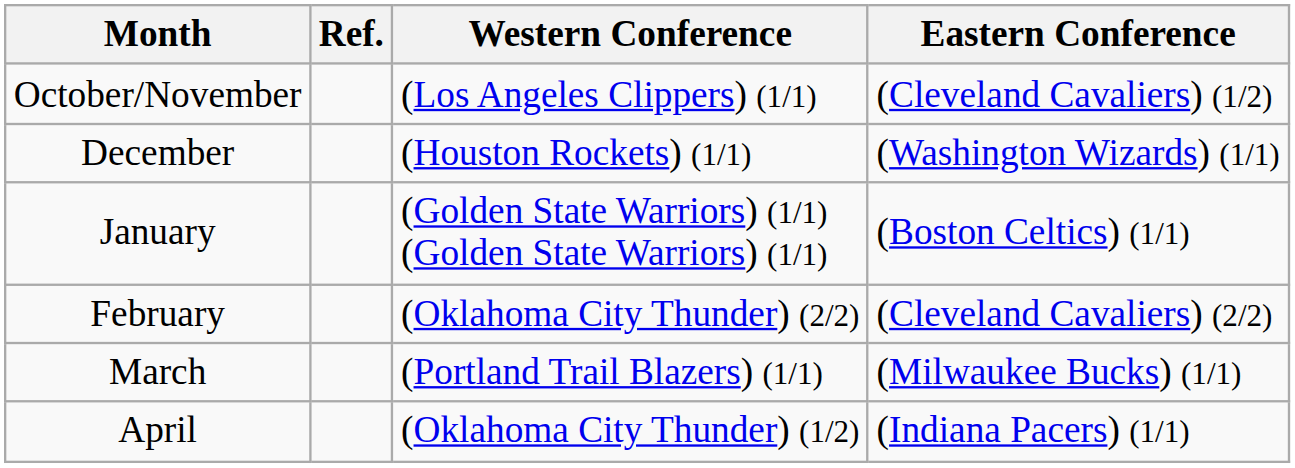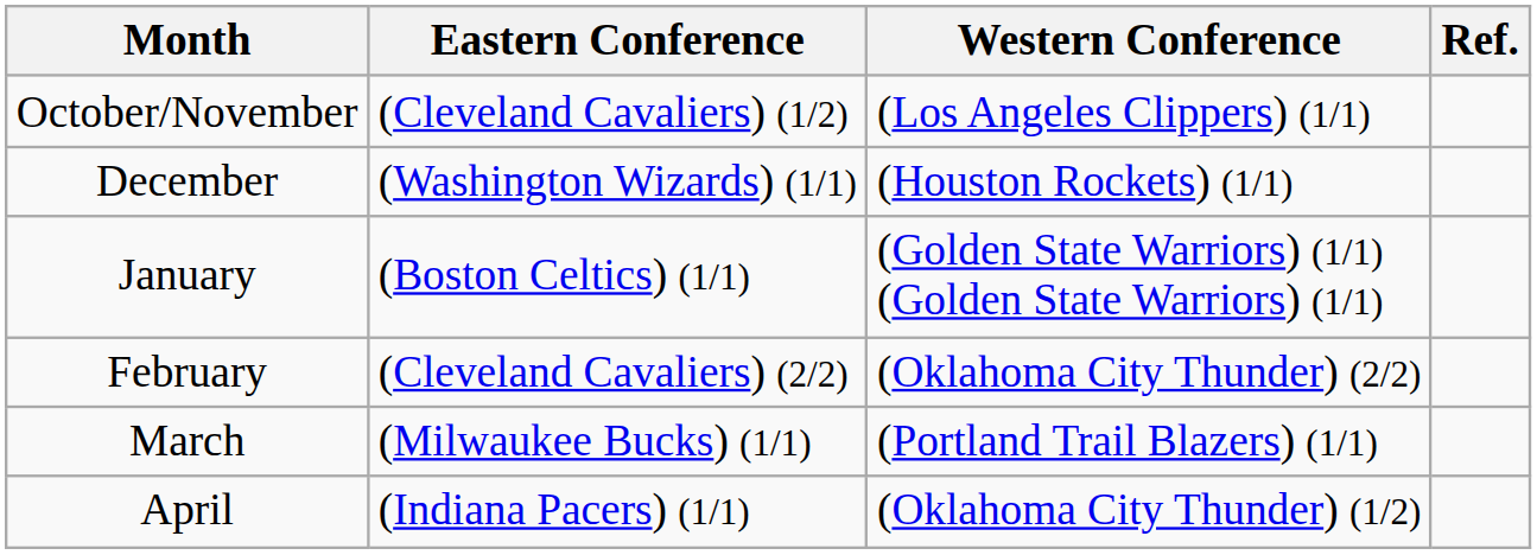 <table class="wikitable sortable" style="text-align:left">
 <tr>
 <th>Month</th>
+<th>Eastern Conference</th>
+<th>Western Conference</th>
 <th class=unsortable>Ref.</th>
-<th>Western Conference</th>
-<th>Eastern Conference</th>
 </tr>
 <tr>
 <td align=center>October/November</td>
+<td> (<a href='#'>Cleveland Cavaliers</a>) <small>(1/2)</small></td>
+<td> (<a href='#'>Los Angeles Clippers</a>) <small>(1/1)</small></td>
 <td align=center></td>
-<td> (<a href='#'>Los Angeles Clippers</a>) <small>(1/1)</small></td>
-<td> (<a href='#'>Cleveland Cavaliers</a>) <small>(1/2)</small></td>
 </tr>
 <tr>
 <td align=center>December</td>
+<td> (<a href='#'>Washington Wizards</a>) <small>(1/1)</small></td>
+<td> (<a href='#'>Houston Rockets</a>) <small>(1/1)</small></td>
 <td align=center></td>
-<td> (<a href='#'>Houston Rockets</a>) <small>(1/1)</small></td>
-<td> (<a href='#'>Washington Wizards</a>) <small>(1/1)</small></td>
 </tr>
 <tr>
 <td align=center>January</td>
+<td> (<a href='#'>Boston Celtics</a>) <small>(1/1)</small></td>
+<td> (<a href='#'>Golden State Warriors</a>) <small>(1/1)</small><br> (<a href='#'>Golden State Warriors</a>) <small>(1/1)</small></td>
 <td align=center></td>
-<td> (<a href='#'>Golden State Warriors</a>) <small>(1/1)</small><br> (<a href='#'>Golden State Warriors</a>) <small>(1/1)</small></td>
-<td> (<a href='#'>Boston Celtics</a>) <small>(1/1)</small></td>
 </tr>
 <tr>
 <td align=center>February</td>
+<td> (<a href='#'>Cleveland Cavaliers</a>) <small>(2/2)</small></td>
+<td> (<a href='#'>Oklahoma City Thunder</a>) <small>(2/2)</small></td>
 <td align=center></td>
-<td> (<a href='#'>Oklahoma City Thunder</a>) <small>(2/2)</small></td>
-<td> (<a href='#'>Cleveland Cavaliers</a>) <small>(2/2)</small></td>
 </tr>
 <tr>
 <td align=center>March</td>
+<td> (<a href='#'>Milwaukee Bucks</a>) <small>(1/1)</small></td>
+<td> (<a href='#'>Portland Trail Blazers</a>) <small>(1/1)</small></td>
 <td align=center></td>
-<td> (<a href='#'>Portland Trail Blazers</a>) <small>(1/1)</small></td>
-<td> (<a href='#'>Milwaukee Bucks</a>) <small>(1/1)</small></td>
 </tr>
 <tr>
 <td align=center>April</td>
+<td> (<a href='#'>Indiana Pacers</a>) <small>(1/1)</small></td>
+<td> (<a href='#'>Oklahoma City Thunder</a>) <small>(1/2)</small></td>
 <td align=center></td>
-<td> (<a href='#'>Oklahoma City Thunder</a>) <small>(1/2)</small></td>
-<td> (<a href='#'>Indiana Pacers</a>) <small>(1/1)</small></td>
 </tr>
 </table>
